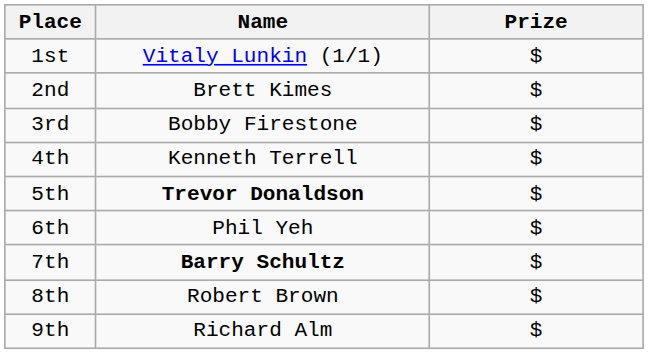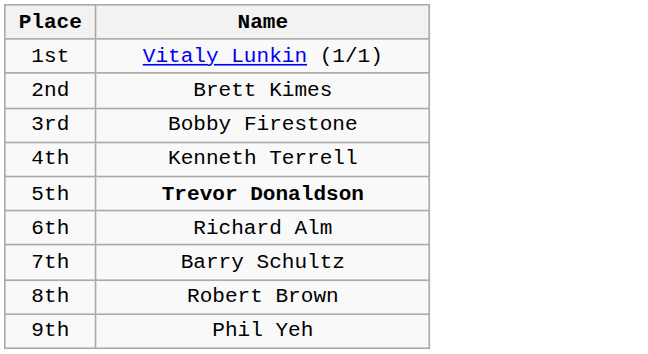 <table class="wikitable">
 <tr>
 <th width="50">Place</th>
 <th width="200">Name</th>
-<th width="125">Prize</th>
 </tr>
 <tr>
 <td align = "center">1st</td>
 <td align = "center"><a href='#'>Vitaly Lunkin</a> (1/1)</td>
-<td align = "center">$</td>
 </tr>
 <tr>
 <td align = "center">2nd</td>
 <td align = "center">Brett Kimes</td>
-<td align = "center">$</td>
 </tr>
 <tr>
 <td align = "center">3rd</td>
 <td align = "center">Bobby Firestone</td>
-<td align = "center">$</td>
 </tr>
 <tr>
 <td align = "center">4th</td>
 <td align = "center">Kenneth Terrell</td>
-<td align = "center">$</td>
 </tr>
 <tr>
 <td align = "center">5th</td>
 <td align = "center"><strong>Trevor Donaldson</strong></td>
-<td align = "center">$</td>
 </tr>
 <tr>
 <td align = "center">6th</td>
-<td align = "center">Phil Yeh</td>
-<td align = "center">$</td>
+<td align = "center">Richard Alm</td>
 </tr>
 <tr>
 <td align = "center">7th</td>
-<td align = "center"><strong>Barry Schultz</strong></td>
-<td align = "center">$</td>
+<td align = "center">Barry Schultz</td>
 </tr>
 <tr>
 <td align = "center">8th</td>
 <td align = "center">Robert Brown</td>
-<td align = "center">$</td>
 </tr>
 <tr>
 <td align = "center">9th</td>
-<td align = "center">Richard Alm</td>
-<td align = "center">$</td>
+<td align = "center">Phil Yeh</td>
 </tr>
 </table>
